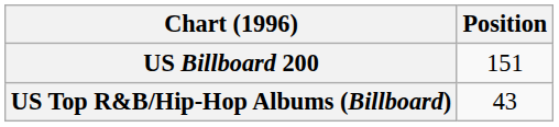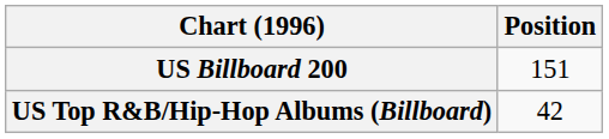 <table class="wikitable sortable plainrowheaders" style="text-align:center">
 <tr>
 <th scope="col">Chart (1996)</th>
 <th scope="col">Position</th>
 </tr>
 <tr>
 <th scope="row">US <em>Billboard</em> 200</th>
 <td>151</td>
 </tr>
 <tr>
 <th scope="row">US Top R&B/Hip-Hop Albums (<em>Billboard</em>)</th>
-<td>43</td>
+<td>42</td>
 </tr>
 </table>
